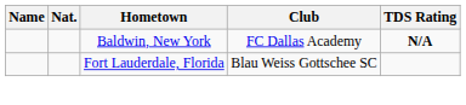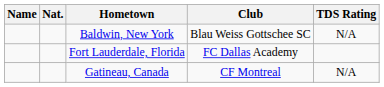 <table class="wikitable" style="font-size:90%; text-align: center;" border="1">
 <tr>
 <th>Name</th>
 <th>Nat.</th>
 <th>Hometown</th>
 <th>Club</th>
 <th>TDS Rating</th>
 </tr>
 <tr>
 <td></td>
 <td></td>
 <td><a href='#'>Baldwin, New York</a></td>
-<td><a href='#'>FC Dallas</a> Academy</td>
-<td><strong>N/A</strong></td>
+<td>Blau Weiss Gottschee SC</td>
+<td>N/A</td>
 </tr>
 <tr>
 <td></td>
 <td></td>
 <td><a href='#'>Fort Lauderdale, Florida</a></td>
-<td>Blau Weiss Gottschee SC</td>
+<td><a href='#'>FC Dallas</a> Academy</td>
 <td></td>
 </tr>
+<tr>
+<td></td>
+<td></td>
+<td><a href='#'>Gatineau, Canada</a></td>
+<td><a href='#'>CF Montreal</a></td>
+<td>N/A</td>
+</tr>
 </table>
